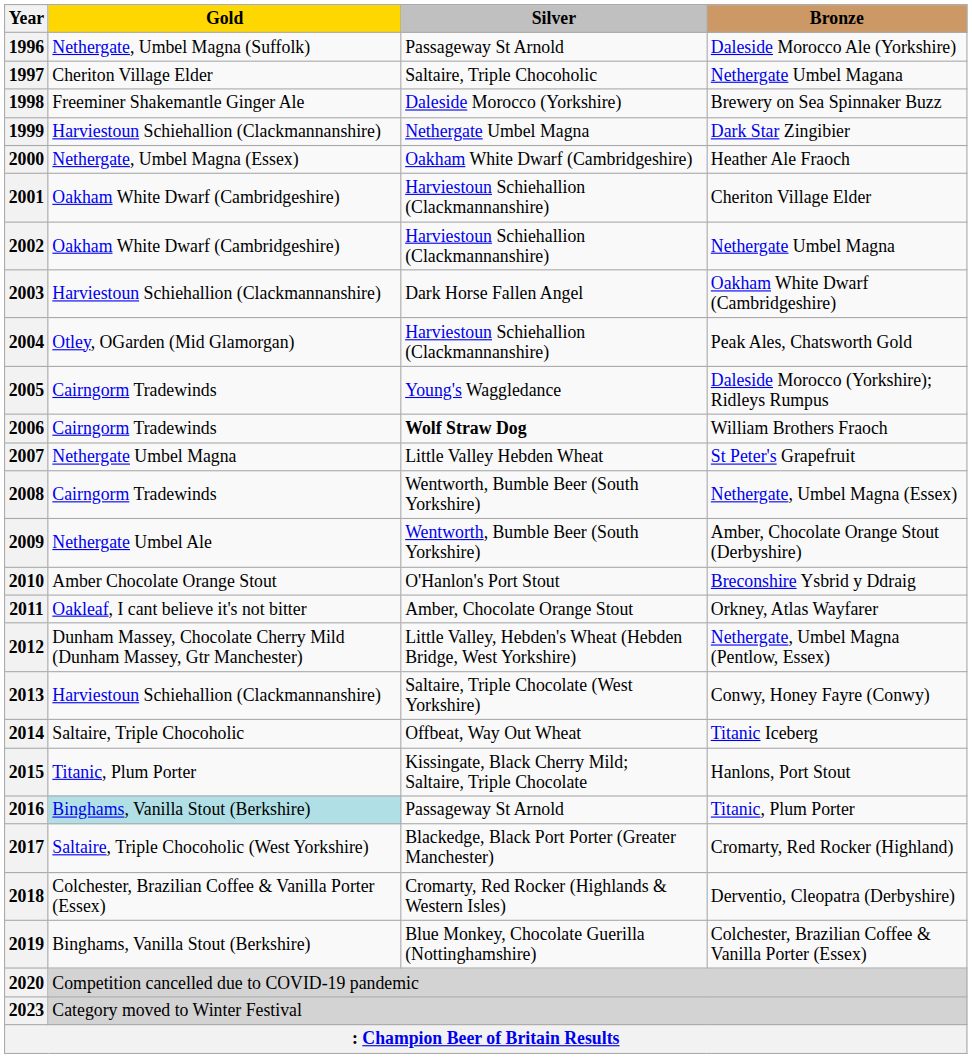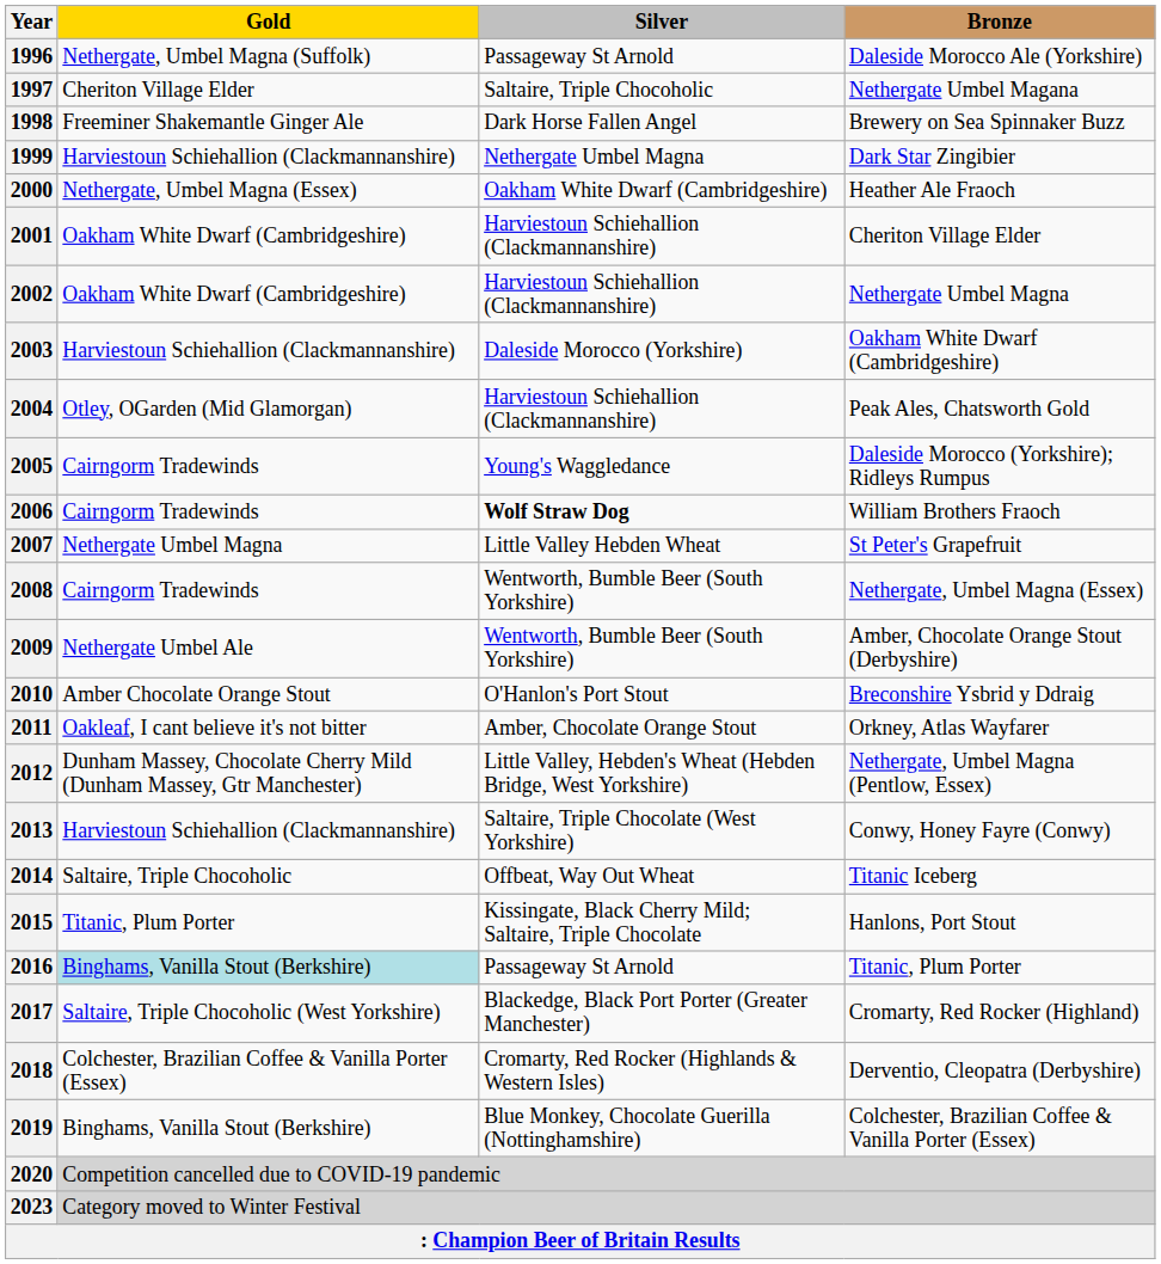 <table class="wikitable">
 <tr>
 <th>Year</th>
 <th style="background:gold;"><strong>Gold</strong></th>
 <th style="background:silver;"><strong>Silver</strong></th>
 <th style="background:#c96;"><strong>Bronze</strong></th>
 </tr>
 <tr>
 <th>1996</th>
 <td><a href='#'>Nethergate</a>, Umbel Magna (Suffolk)</td>
 <td>Passageway St Arnold</td>
 <td><a href='#'>Daleside</a> Morocco Ale (Yorkshire)</td>
 </tr>
 <tr>
 <th>1997</th>
 <td>Cheriton Village Elder</td>
 <td>Saltaire, Triple Chocoholic</td>
 <td><a href='#'>Nethergate</a> Umbel Magana</td>
 </tr>
 <tr>
 <th>1998</th>
 <td>Freeminer Shakemantle Ginger Ale</td>
-<td><a href='#'>Daleside</a> Morocco (Yorkshire)</td>
+<td>Dark Horse Fallen Angel</td>
 <td>Brewery on Sea Spinnaker Buzz</td>
 </tr>
 <tr>
 <th>1999</th>
 <td><a href='#'>Harviestoun</a> Schiehallion (Clackmannanshire)</td>
 <td><a href='#'>Nethergate</a> Umbel Magna</td>
 <td><a href='#'>Dark Star</a> Zingibier</td>
 </tr>
 <tr>
 <th>2000</th>
 <td><a href='#'>Nethergate</a>, Umbel Magna (Essex)</td>
 <td><a href='#'>Oakham</a> White Dwarf (Cambridgeshire)</td>
 <td>Heather Ale Fraoch</td>
 </tr>
 <tr>
 <th>2001</th>
 <td><a href='#'>Oakham</a> White Dwarf (Cambridgeshire)</td>
 <td><a href='#'>Harviestoun</a> Schiehallion (Clackmannanshire)</td>
 <td>Cheriton Village Elder</td>
 </tr>
 <tr>
 <th>2002</th>
 <td><a href='#'>Oakham</a> White Dwarf (Cambridgeshire)</td>
 <td><a href='#'>Harviestoun</a> Schiehallion (Clackmannanshire)</td>
 <td><a href='#'>Nethergate</a> Umbel Magna</td>
 </tr>
 <tr>
 <th>2003</th>
 <td><a href='#'>Harviestoun</a> Schiehallion (Clackmannanshire)</td>
-<td>Dark Horse Fallen Angel</td>
+<td><a href='#'>Daleside</a> Morocco (Yorkshire)</td>
 <td><a href='#'>Oakham</a> White Dwarf (Cambridgeshire)</td>
 </tr>
 <tr>
 <th>2004</th>
 <td><a href='#'>Otley</a>, OGarden (Mid Glamorgan)</td>
 <td><a href='#'>Harviestoun</a> Schiehallion (Clackmannanshire)</td>
 <td>Peak Ales, Chatsworth Gold</td>
 </tr>
 <tr>
 <th>2005</th>
 <td><a href='#'>Cairngorm</a> Tradewinds</td>
 <td><a href='#'>Young's</a> Waggledance</td>
 <td><a href='#'>Daleside</a> Morocco (Yorkshire);<br> Ridleys Rumpus</td>
 </tr>
 <tr>
 <th>2006</th>
 <td><a href='#'>Cairngorm</a> Tradewinds</td>
 <td><strong>Wolf Straw Dog</strong></td>
 <td>William Brothers Fraoch</td>
 </tr>
 <tr>
 <th>2007</th>
 <td><a href='#'>Nethergate</a> Umbel Magna</td>
 <td>Little Valley Hebden Wheat</td>
 <td><a href='#'>St Peter's</a> Grapefruit</td>
 </tr>
 <tr>
 <th>2008</th>
 <td><a href='#'>Cairngorm</a> Tradewinds</td>
 <td>Wentworth, Bumble Beer (South Yorkshire)</td>
 <td><a href='#'>Nethergate</a>, Umbel Magna (Essex)</td>
 </tr>
 <tr>
 <th>2009</th>
 <td><a href='#'>Nethergate</a> Umbel Ale</td>
 <td><a href='#'>Wentworth</a>, Bumble Beer (South Yorkshire)</td>
 <td>Amber, Chocolate Orange Stout (Derbyshire)</td>
 </tr>
 <tr>
 <th>2010</th>
 <td>Amber Chocolate Orange Stout</td>
 <td>O'Hanlon's Port Stout</td>
 <td><a href='#'>Breconshire</a> Ysbrid y Ddraig</td>
 </tr>
 <tr>
 <th>2011</th>
 <td><a href='#'>Oakleaf</a>, I cant believe it's not bitter</td>
 <td>Amber, Chocolate Orange Stout</td>
 <td>Orkney, Atlas Wayfarer</td>
 </tr>
 <tr>
 <th>2012</th>
 <td>Dunham Massey, Chocolate Cherry Mild (Dunham Massey, Gtr Manchester)</td>
 <td>Little Valley, Hebden's Wheat (Hebden Bridge, West Yorkshire)</td>
 <td><a href='#'>Nethergate</a>, Umbel Magna (Pentlow, Essex)</td>
 </tr>
 <tr>
 <th>2013</th>
 <td><a href='#'>Harviestoun</a> Schiehallion (Clackmannanshire)</td>
 <td>Saltaire, Triple Chocolate (West Yorkshire)</td>
 <td>Conwy, Honey Fayre (Conwy)</td>
 </tr>
 <tr>
 <th>2014</th>
 <td>Saltaire, Triple Chocoholic</td>
 <td>Offbeat, Way Out Wheat</td>
 <td><a href='#'>Titanic</a> Iceberg</td>
 </tr>
 <tr>
 <th>2015</th>
 <td><a href='#'>Titanic</a>, Plum Porter</td>
 <td>Kissingate, Black Cherry Mild;<br> Saltaire, Triple Chocolate</td>
 <td>Hanlons, Port Stout</td>
 </tr>
 <tr>
 <th>2016</th>
 <td style="background:powderblue;"><a href='#'>Binghams</a>, Vanilla Stout (Berkshire)</td>
 <td>Passageway St Arnold</td>
 <td><a href='#'>Titanic</a>, Plum Porter</td>
 </tr>
 <tr>
 <th>2017</th>
 <td><a href='#'>Saltaire</a>, Triple Chocoholic (West Yorkshire)</td>
 <td>Blackedge, Black Port Porter (Greater Manchester)</td>
 <td>Cromarty, Red Rocker (Highland)</td>
 </tr>
 <tr>
 <th>2018</th>
 <td>Colchester, Brazilian Coffee & Vanilla Porter (Essex)</td>
 <td>Cromarty, Red Rocker (Highlands & Western Isles)</td>
 <td>Derventio, Cleopatra (Derbyshire)</td>
 </tr>
 <tr>
 <th>2019</th>
 <td>Binghams, Vanilla Stout (Berkshire) </td>
 <td>Blue Monkey, Chocolate Guerilla (Nottinghamshire)</td>
 <td>Colchester, Brazilian Coffee & Vanilla Porter (Essex)</td>
 </tr>
 <tr>
 <th>2020</th>
 <td style="background:lightgray;" colspan="3">Competition cancelled due to COVID-19 pandemic</td>
 </tr>
 <tr>
 <th>2023</th>
 <td style="background:lightgray;" colspan="3">Category moved to Winter Festival</td>
 </tr>
 <tr>
 <th colspan="4">: <a href='#'>Champion Beer of Britain Results</a></th>
 </tr>
 </table>
